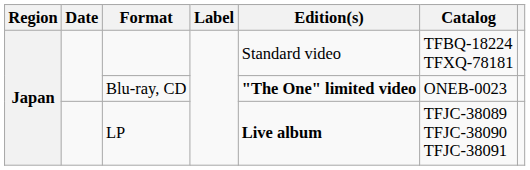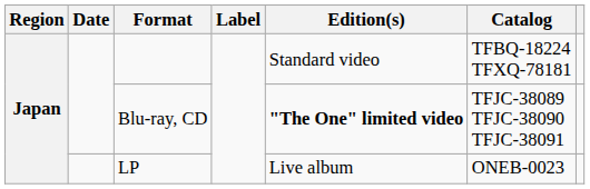 <table class="wikitable plainrowheaders">
 <tr>
 <th scope="col">Region</th>
 <th scope="col">Date</th>
 <th scope="col">Format</th>
 <th scope="col">Label</th>
 <th scope="col">Edition(s)</th>
 <th scope="col">Catalog</th>
 <th scope="col"></th>
 </tr>
 <tr>
 <th scope="row" rowspan="3">Japan</th>
 <td rowspan="2"></td>
 <td></td>
 <td rowspan="3"></td>
 <td>Standard video</td>
 <td>TFBQ-18224<br>TFXQ-78181</td>
 <td></td>
 </tr>
 <tr>
 <td>Blu-ray, CD</td>
 <td><strong>"The One" limited video</strong></td>
-<td>ONEB-0023</td>
+<td>TFJC-38089<br>TFJC-38090<br>TFJC-38091</td>
 <td></td>
 </tr>
 <tr>
 <td></td>
 <td>LP</td>
-<td><strong>Live album</strong></td>
-<td>TFJC-38089<br>TFJC-38090<br>TFJC-38091</td>
+<td>Live album</td>
+<td>ONEB-0023</td>
 <td></td>
 </tr>
 </table>
